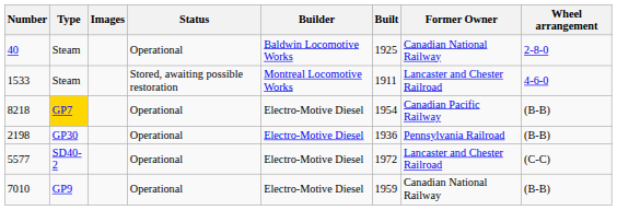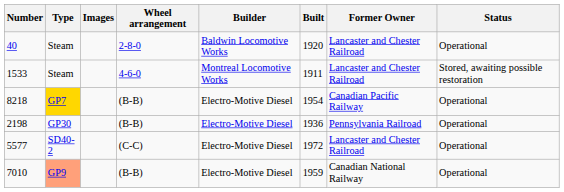 <table class="wikitable" style="font-size:100%;">
 <tr>
 <th>Number</th>
 <th>Type</th>
 <th>Images</th>
-<th>Status</th>
+<th>Wheel arrangement</th>
 <th>Builder</th>
 <th>Built</th>
 <th>Former Owner</th>
-<th>Wheel arrangement</th>
+<th>Status</th>
 </tr>
 <tr>
 <td><a href='#'>40</a></td>
 <td>Steam</td>
 <td></td>
+<td><a href='#'>2-8-0</a></td>
+<td><a href='#'>Baldwin Locomotive Works</a></td>
+<td>1920</td>
+<td><a href='#'>Lancaster and Chester Railroad</a></td>
 <td>Operational</td>
-<td><a href='#'>Baldwin Locomotive Works</a></td>
-<td>1925</td>
-<td><a href='#'>Canadian National Railway</a></td>
-<td><a href='#'>2-8-0</a></td>
 </tr>
 <tr>
 <td>1533</td>
 <td>Steam</td>
 <td></td>
-<td>Stored, awaiting possible restoration</td>
+<td><a href='#'>4-6-0</a></td>
 <td><a href='#'>Montreal Locomotive Works</a></td>
 <td>1911</td>
 <td><a href='#'>Lancaster and Chester Railroad</a></td>
-<td><a href='#'>4-6-0</a></td>
+<td>Stored, awaiting possible restoration</td>
 </tr>
 <tr>
 <td>8218</td>
 <td style="background: gold;"><a href='#'>GP7</a></td>
 <td></td>
-<td>Operational</td>
+<td>(B-B)</td>
 <td>Electro-Motive Diesel</td>
 <td>1954</td>
 <td><a href='#'>Canadian Pacific Railway</a></td>
-<td>(B-B)</td>
+<td>Operational</td>
 </tr>
 <tr>
 <td>2198</td>
 <td><a href='#'>GP30</a></td>
 <td></td>
-<td>Operational</td>
+<td>(B-B)</td>
 <td><a href='#'>Electro-Motive Diesel</a></td>
 <td>1936</td>
 <td><a href='#'>Pennsylvania Railroad</a></td>
-<td>(B-B)</td>
+<td>Operational</td>
 </tr>
 <tr>
 <td>5577</td>
 <td><a href='#'>SD40-2</a></td>
 <td></td>
-<td>Operational</td>
+<td>(C-C)</td>
 <td>Electro-Motive Diesel</td>
 <td>1972</td>
 <td><a href='#'>Lancaster and Chester Railroad</a></td>
-<td>(C-C)</td>
+<td>Operational</td>
 </tr>
 <tr>
 <td>7010</td>
-<td><a href='#'>GP9</a></td>
+<td style="background: lightsalmon;"><a href='#'>GP9</a></td>
 <td></td>
-<td>Operational</td>
+<td>(B-B)</td>
 <td>Electro-Motive Diesel</td>
 <td>1959</td>
 <td>Canadian National Railway</td>
-<td>(B-B)</td>
+<td>Operational</td>
 </tr>
 </table>
